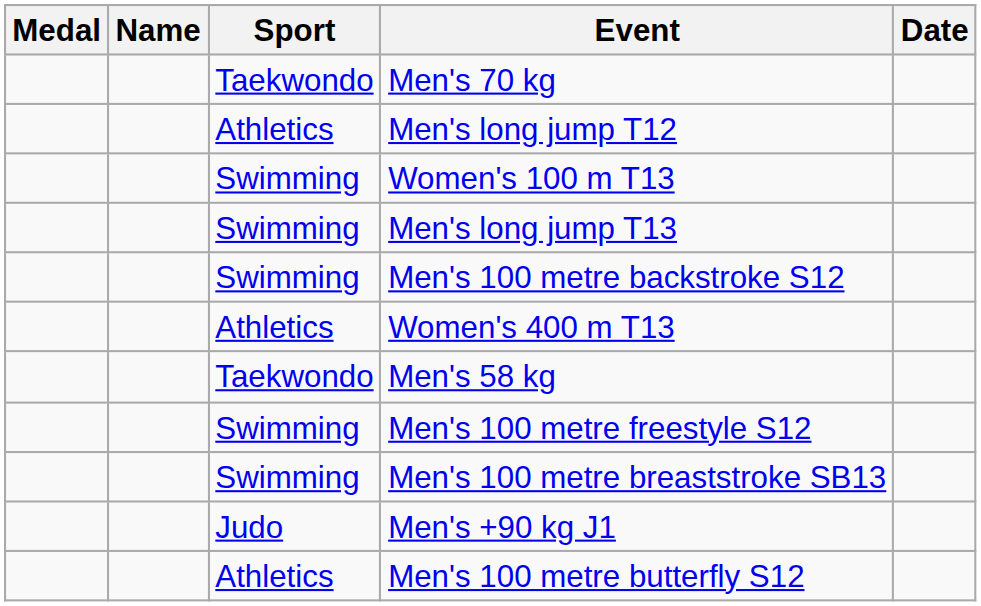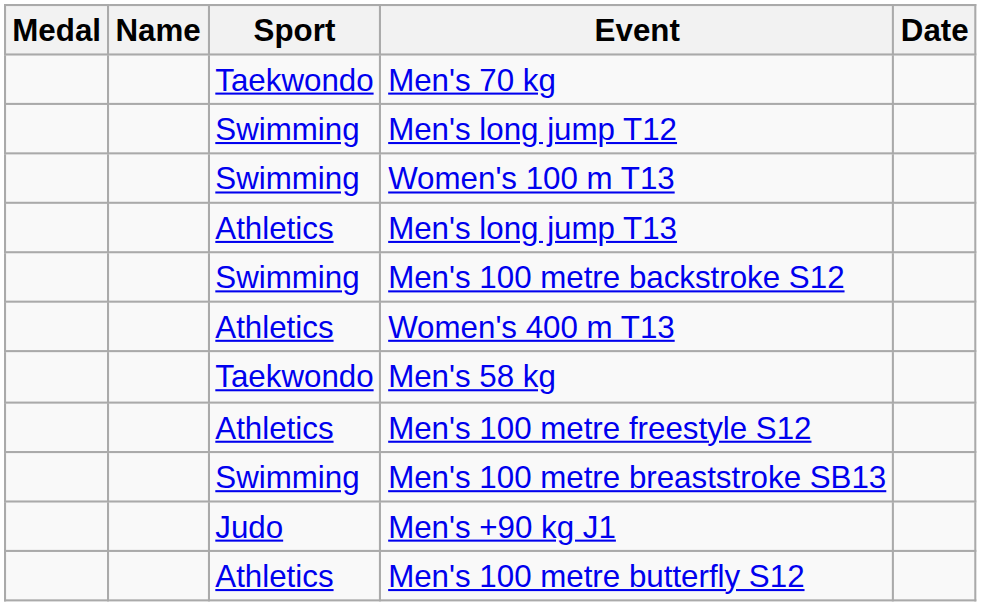 <table class="wikitable sortable" style=font-size:95%>
 <tr>
 <th>Medal</th>
 <th>Name</th>
 <th>Sport</th>
 <th>Event</th>
 <th>Date</th>
 </tr>
 <tr>
 <td></td>
 <td></td>
 <td><a href='#'>Taekwondo</a></td>
 <td><a href='#'>Men's 70 kg</a></td>
 <td></td>
 </tr>
 <tr>
 <td></td>
 <td></td>
-<td><a href='#'>Athletics</a></td>
+<td><a href='#'>Swimming</a></td>
 <td><a href='#'>Men's long jump T12</a></td>
 <td></td>
 </tr>
 <tr>
 <td></td>
 <td></td>
 <td><a href='#'>Swimming</a></td>
 <td><a href='#'>Women's 100 m T13</a></td>
 <td></td>
 </tr>
 <tr>
 <td></td>
 <td></td>
-<td><a href='#'>Swimming</a></td>
+<td><a href='#'>Athletics</a></td>
 <td><a href='#'>Men's long jump T13</a></td>
 <td></td>
 </tr>
 <tr>
 <td></td>
 <td></td>
 <td><a href='#'>Swimming</a></td>
 <td><a href='#'>Men's 100 metre backstroke S12</a></td>
 <td></td>
 </tr>
 <tr>
 <td></td>
 <td></td>
 <td><a href='#'>Athletics</a></td>
 <td><a href='#'>Women's 400 m T13</a></td>
 <td></td>
 </tr>
 <tr>
 <td></td>
 <td></td>
 <td><a href='#'>Taekwondo</a></td>
 <td><a href='#'>Men's 58 kg</a></td>
 <td></td>
 </tr>
 <tr>
 <td></td>
 <td></td>
-<td><a href='#'>Swimming</a></td>
+<td><a href='#'>Athletics</a></td>
 <td><a href='#'>Men's 100 metre freestyle S12</a></td>
 <td></td>
 </tr>
 <tr>
 <td></td>
 <td></td>
 <td><a href='#'>Swimming</a></td>
 <td><a href='#'>Men's 100 metre breaststroke SB13</a></td>
 <td></td>
 </tr>
 <tr>
 <td></td>
 <td></td>
 <td><a href='#'>Judo</a></td>
 <td><a href='#'>Men's +90 kg J1</a></td>
 <td></td>
 </tr>
 <tr>
 <td></td>
 <td></td>
 <td><a href='#'>Athletics</a></td>
 <td><a href='#'>Men's 100 metre butterfly S12</a></td>
 <td></td>
 </tr>
 </table>
